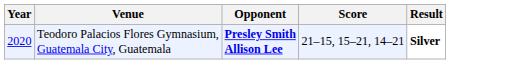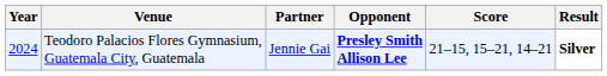 <table class="sortable wikitable" style="font-size: 90%;">
 <tr>
 <th>Year</th>
 <th>Venue</th>
+<th>Partner</th>
 <th>Opponent</th>
 <th>Score</th>
 <th>Result</th>
 </tr>
 <tr style="background:#ECF2FF">
-<td align="center"><a href='#'>2020</a></td>
+<td align="center"><a href='#'>2024</a></td>
 <td align="left">Teodoro Palacios Flores Gymnasium,<br><a href='#'>Guatemala City</a>, Guatemala</td>
+<td align="left"> <a href='#'>Jennie Gai</a></td>
 <td align="left"><strong> <a href='#'>Presley Smith</a><br> <a href='#'>Allison Lee</a></strong></td>
 <td align="left">21–15, 15–21, 14–21</td>
 <td style="text-align:left; background:white"> <strong>Silver</strong></td>
 </tr>
 </table>
